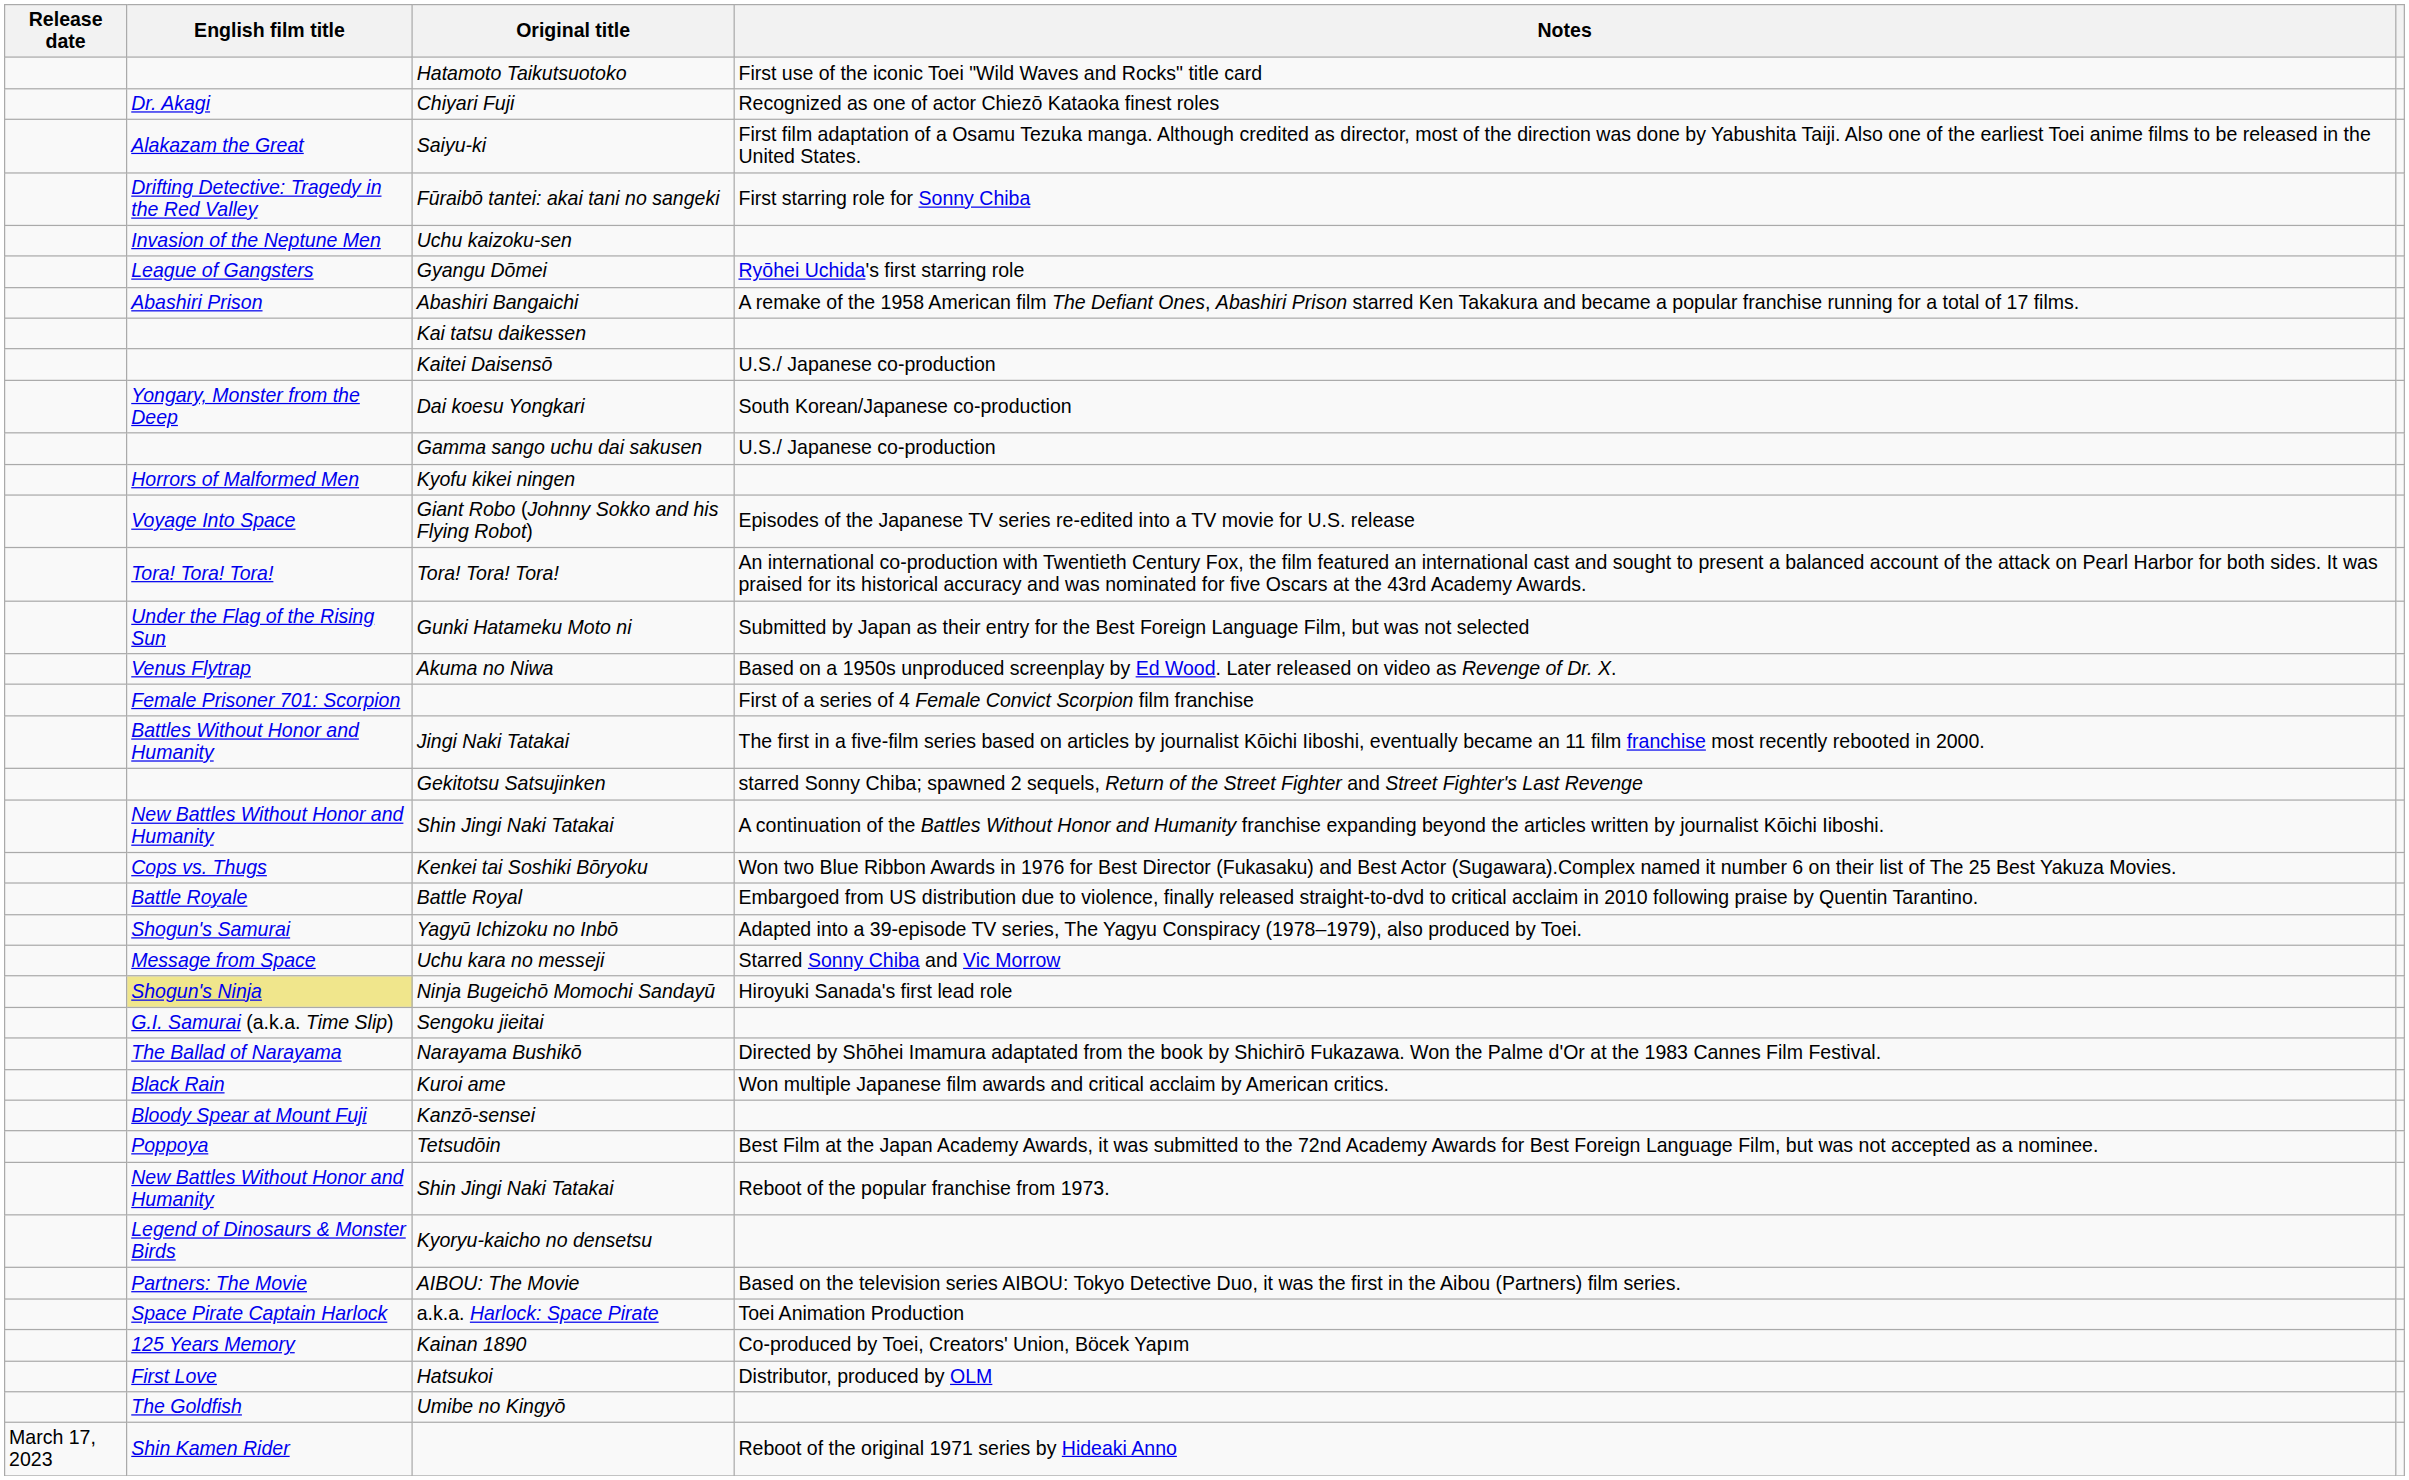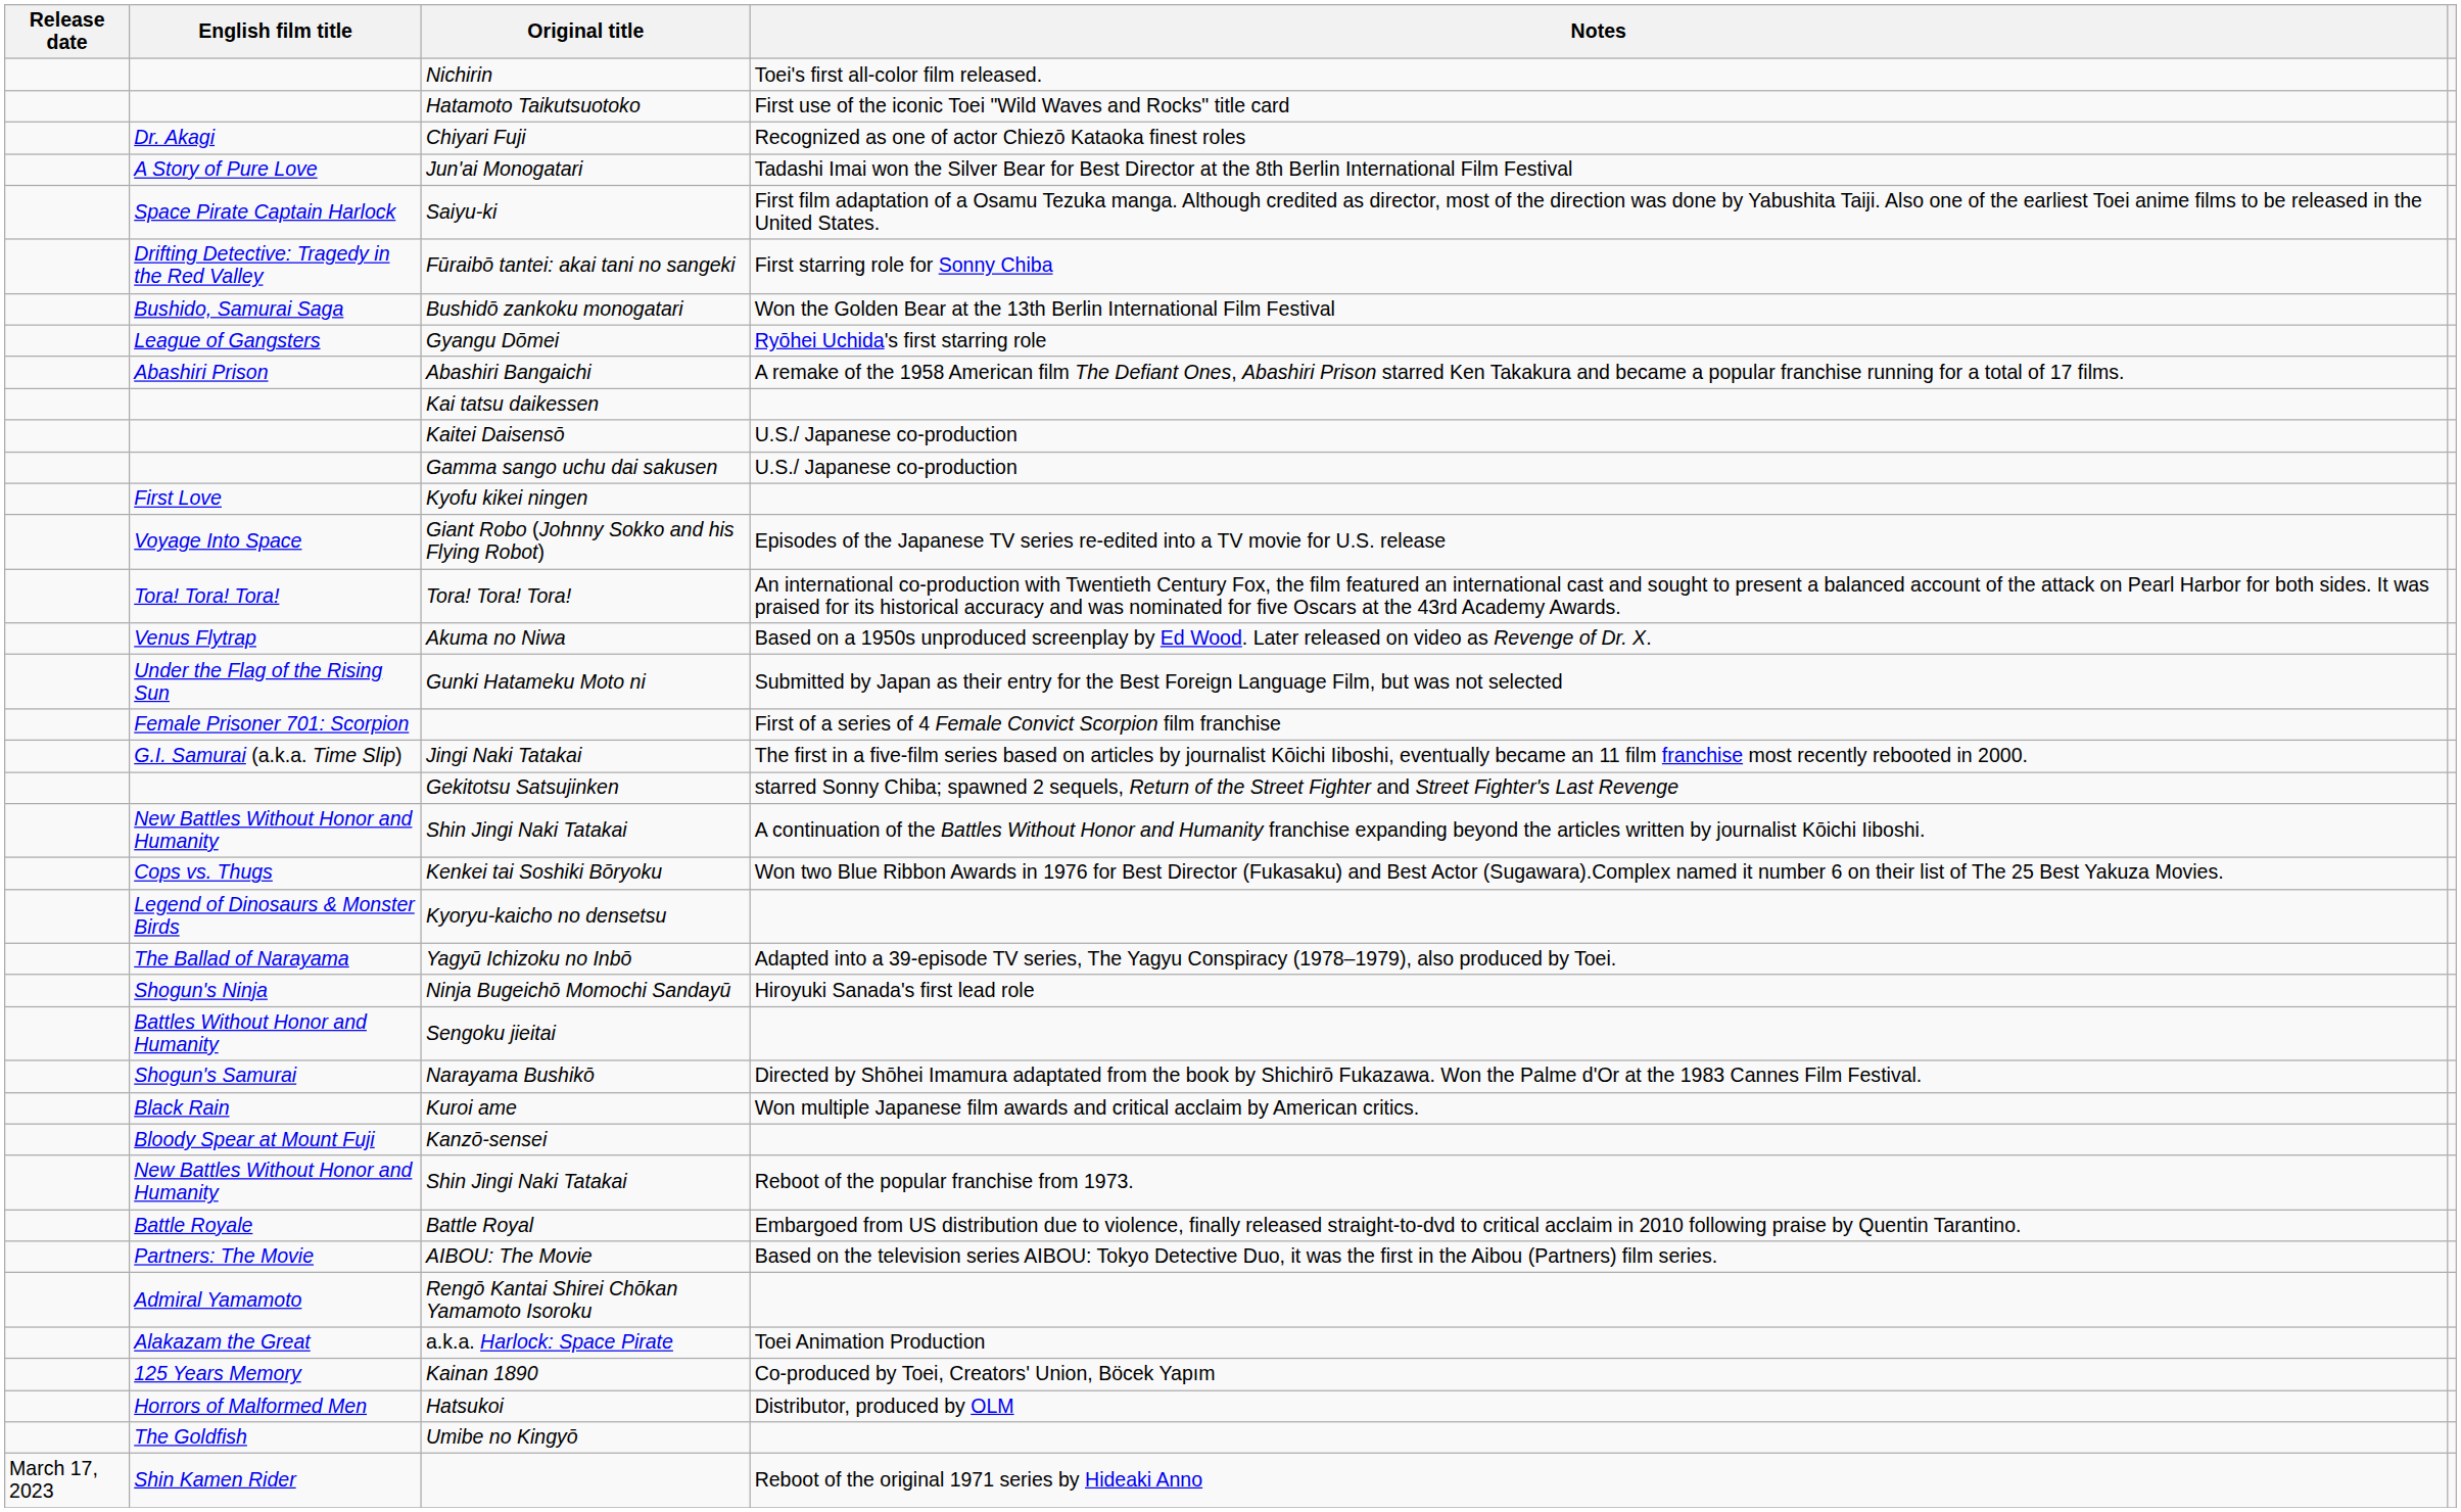 <table class="wikitable sortable">
 <tr>
 <th>Release date</th>
 <th>English film title</th>
 <th>Original title</th>
 <th>Notes</th>
 <th></th>
+</tr>
+<tr>
+<td></td>
+<td></td>
+<td><em>Nichirin</em></td>
+<td>Toei's first all-color film released.</td>
+<td></td>
 </tr>
 <tr>
 <td></td>
 <td></td>
 <td><em>Hatamoto Taikutsuotoko</em></td>
 <td>First use of the iconic Toei "Wild Waves and Rocks" title card</td>
 <td></td>
 </tr>
 <tr>
 <td></td>
 <td><em><a href='#'>Dr. Akagi</a></em></td>
 <td><em>Chiyari Fuji</em></td>
 <td>Recognized as one of actor Chiezō Kataoka finest roles</td>
 <td></td>
 </tr>
 <tr>
 <td></td>
-<td><em><a href='#'>Alakazam the Great</a></em></td>
+<td><em><a href='#'>A Story of Pure Love</a></em></td>
+<td><em>Jun'ai Monogatari</em></td>
+<td>Tadashi Imai won the Silver Bear for Best Director at the 8th Berlin International Film Festival</td>
+<td></td>
+</tr>
+<tr>
+<td></td>
+<td><em><a href='#'>Space Pirate Captain Harlock</a></em></td>
 <td><em>Saiyu-ki</em></td>
 <td>First film adaptation of a Osamu Tezuka manga. Although credited as director, most of the direction was done by Yabushita Taiji. Also one of the earliest Toei anime films to be released in the United States.</td>
 <td></td>
 </tr>
 <tr>
 <td></td>
 <td><em><a href='#'>Drifting Detective: Tragedy in the Red Valley</a></em></td>
 <td><em>Fūraibō tantei: akai tani no sangeki</em></td>
 <td>First starring role for <a href='#'>Sonny Chiba</a></td>
 <td></td>
 </tr>
 <tr>
 <td></td>
-<td><em><a href='#'>Invasion of the Neptune Men</a></em></td>
-<td><em>Uchu kaizoku-sen</em></td>
-<td></td>
+<td><em><a href='#'>Bushido, Samurai Saga</a></em></td>
+<td><em>Bushidō zankoku monogatari</em></td>
+<td>Won the Golden Bear at the 13th Berlin International Film Festival</td>
 <td></td>
 </tr>
 <tr>
 <td></td>
 <td><em><a href='#'>League of Gangsters</a></em></td>
 <td><em>Gyangu Dōmei</em></td>
 <td><a href='#'>Ryōhei Uchida</a>'s first starring role</td>
 <td></td>
 </tr>
 <tr>
 <td></td>
 <td><em><a href='#'>Abashiri Prison</a></em></td>
 <td><em>Abashiri Bangaichi</em></td>
 <td>A remake of the 1958 American film <em>The Defiant Ones</em>, <em>Abashiri Prison</em> starred Ken Takakura and became a popular franchise running for a total of 17 films.</td>
 <td></td>
 </tr>
 <tr>
 <td></td>
 <td></td>
 <td><em>Kai tatsu daikessen</em></td>
 <td></td>
 <td></td>
 </tr>
 <tr>
 <td></td>
 <td></td>
 <td><em>Kaitei Daisensō</em></td>
 <td>U.S./ Japanese co-production</td>
 <td></td>
 </tr>
 <tr>
 <td></td>
-<td><em><a href='#'>Yongary, Monster from the Deep</a></em></td>
-<td><em>Dai koesu Yongkari</em></td>
-<td>South Korean/Japanese co-production</td>
-<td></td>
-</tr>
-<tr>
-<td></td>
 <td></td>
 <td><em>Gamma sango uchu dai sakusen</em></td>
 <td>U.S./ Japanese co-production</td>
 <td></td>
 </tr>
 <tr>
 <td></td>
-<td><em><a href='#'>Horrors of Malformed Men</a></em></td>
+<td><em><a href='#'>First Love</a></em></td>
 <td><em>Kyofu kikei ningen</em></td>
 <td></td>
 <td></td>
 </tr>
 <tr>
 <td></td>
 <td><em><a href='#'>Voyage Into Space</a></em></td>
 <td><em>Giant Robo</em> (<em>Johnny Sokko and his Flying Robot</em>)</td>
 <td>Episodes of the Japanese TV series re-edited into a TV movie for U.S. release</td>
 <td></td>
 </tr>
 <tr>
 <td></td>
 <td><em><a href='#'>Tora! Tora! Tora!</a></em></td>
 <td><em>Tora! Tora! Tora!</em></td>
 <td>An international co-production with Twentieth Century Fox, the film featured an international cast and sought to present a balanced account of the attack on Pearl Harbor for both sides. It was praised for its historical accuracy and was nominated for five Oscars at the 43rd Academy Awards.</td>
 <td></td>
 </tr>
 <tr>
 <td></td>
-<td><em><a href='#'>Under the Flag of the Rising Sun</a></em></td>
-<td><em>Gunki Hatameku Moto ni</em></td>
-<td>Submitted by Japan as their entry for the Best Foreign Language Film, but was not selected</td>
+<td><a href='#'><em>Venus Flytrap</em></a></td>
+<td><em>Akuma no Niwa</em></td>
+<td>Based on a 1950s unproduced screenplay by <a href='#'>Ed Wood</a>. Later released on video as <em>Revenge of Dr. X</em>.</td>
 <td></td>
 </tr>
 <tr>
 <td></td>
-<td><a href='#'><em>Venus Flytrap</em></a></td>
-<td><em>Akuma no Niwa</em></td>
-<td>Based on a 1950s unproduced screenplay by <a href='#'>Ed Wood</a>. Later released on video as <em>Revenge of Dr. X</em>.</td>
+<td><em><a href='#'>Under the Flag of the Rising Sun</a></em></td>
+<td><em>Gunki Hatameku Moto ni</em></td>
+<td>Submitted by Japan as their entry for the Best Foreign Language Film, but was not selected</td>
 <td></td>
 </tr>
 <tr>
 <td></td>
 <td><em><a href='#'>Female Prisoner 701: Scorpion</a></em></td>
 <td></td>
 <td>First of a series of 4 <em>Female Convict Scorpion</em> film franchise</td>
 <td></td>
 </tr>
 <tr>
 <td></td>
-<td><em><a href='#'>Battles Without Honor and Humanity</a></em></td>
+<td><em><a href='#'>G.I. Samurai</a></em> (a.k.a. <em>Time Slip</em>)</td>
 <td><em>Jingi Naki Tatakai</em></td>
 <td>The first in a five-film series based on articles by journalist Kōichi Iiboshi, eventually became an 11 film <a href='#'>franchise</a> most recently rebooted in 2000.</td>
 <td></td>
 </tr>
 <tr>
 <td></td>
 <td></td>
 <td><em>Gekitotsu Satsujinken</em></td>
 <td>starred Sonny Chiba; spawned 2 sequels, <em>Return of the Street Fighter</em> and <em>Street Fighter's Last Revenge</em></td>
 <td></td>
 </tr>
 <tr>
 <td></td>
 <td><em><a href='#'>New Battles Without Honor and Humanity</a></em></td>
 <td><em>Shin Jingi Naki Tatakai</em></td>
 <td>A continuation of the <em>Battles Without Honor and Humanity</em> franchise expanding beyond the articles written by journalist Kōichi Iiboshi.</td>
 <td></td>
 </tr>
 <tr>
 <td></td>
 <td><em><a href='#'>Cops vs. Thugs</a></em></td>
 <td><em>Kenkei tai Soshiki Bōryoku</em></td>
 <td>Won two Blue Ribbon Awards in 1976 for Best Director (Fukasaku) and Best Actor (Sugawara).Complex named it number 6 on their list of The 25 Best Yakuza Movies.</td>
 <td></td>
 </tr>
 <tr>
 <td></td>
-<td><em><a href='#'>Battle Royale</a></em></td>
-<td><em>Battle Royal</em></td>
-<td>Embargoed from US distribution due to violence, finally released straight-to-dvd to critical acclaim in 2010 following praise by Quentin Tarantino.</td>
+<td><em><a href='#'>Legend of Dinosaurs & Monster Birds</a></em></td>
+<td><em>Kyoryu-kaicho no densetsu</em></td>
+<td></td>
 <td></td>
 </tr>
 <tr>
 <td></td>
-<td><em><a href='#'>Shogun's Samurai</a></em></td>
+<td><em><a href='#'>The Ballad of Narayama</a></em></td>
 <td><em>Yagyū Ichizoku no Inbō</em></td>
 <td>Adapted into a 39-episode TV series, The Yagyu Conspiracy (1978–1979), also produced by Toei.</td>
 <td></td>
 </tr>
 <tr>
 <td></td>
-<td><em><a href='#'>Message from Space</a></em></td>
-<td><em>Uchu kara no messeji</em></td>
-<td>Starred <a href='#'>Sonny Chiba</a> and <a href='#'>Vic Morrow</a></td>
-<td></td>
-</tr>
-<tr>
-<td></td>
-<td style="background: khaki;"><em><a href='#'>Shogun's Ninja</a></em></td>
+<td><em><a href='#'>Shogun's Ninja</a></em></td>
 <td><em>Ninja Bugeichō Momochi Sandayū</em></td>
 <td>Hiroyuki Sanada's first lead role</td>
 <td></td>
 </tr>
 <tr>
 <td></td>
-<td><em><a href='#'>G.I. Samurai</a></em> (a.k.a. <em>Time Slip</em>)</td>
+<td><em><a href='#'>Battles Without Honor and Humanity</a></em></td>
 <td><em>Sengoku jieitai</em></td>
 <td></td>
 <td></td>
 </tr>
 <tr>
 <td></td>
-<td><em><a href='#'>The Ballad of Narayama</a></em></td>
+<td><em><a href='#'>Shogun's Samurai</a></em></td>
 <td><em>Narayama Bushikō</em></td>
 <td>Directed by Shōhei Imamura adaptated from the book by Shichirō Fukazawa. Won the Palme d'Or at the 1983 Cannes Film Festival.</td>
 <td></td>
 </tr>
 <tr>
 <td></td>
 <td><em><a href='#'>Black Rain</a></em></td>
 <td><em>Kuroi ame</em></td>
 <td>Won multiple Japanese film awards and critical acclaim by American critics.</td>
 <td></td>
 </tr>
 <tr>
 <td></td>
 <td><em><a href='#'>Bloody Spear at Mount Fuji</a></em></td>
 <td><em>Kanzō-sensei</em></td>
 <td></td>
 <td></td>
 </tr>
 <tr>
 <td></td>
-<td><em><a href='#'>Poppoya</a></em></td>
-<td><em>Tetsudōin</em></td>
-<td>Best Film at the Japan Academy Awards, it was submitted to the 72nd Academy Awards for Best Foreign Language Film, but was not accepted as a nominee.</td>
-<td></td>
-</tr>
-<tr>
-<td></td>
 <td><em><a href='#'>New Battles Without Honor and Humanity</a></em></td>
 <td><em>Shin Jingi Naki Tatakai</em></td>
 <td>Reboot of the popular franchise from 1973.</td>
 <td></td>
 </tr>
 <tr>
 <td></td>
-<td><em><a href='#'>Legend of Dinosaurs & Monster Birds</a></em></td>
-<td><em>Kyoryu-kaicho no densetsu</em></td>
-<td></td>
+<td><em><a href='#'>Battle Royale</a></em></td>
+<td><em>Battle Royal</em></td>
+<td>Embargoed from US distribution due to violence, finally released straight-to-dvd to critical acclaim in 2010 following praise by Quentin Tarantino.</td>
 <td></td>
 </tr>
 <tr>
 <td></td>
 <td><em><a href='#'>Partners: The Movie</a></em></td>
 <td><em>AIBOU: The Movie</em></td>
 <td>Based on the television series AIBOU: Tokyo Detective Duo, it was the first in the Aibou (Partners) film series.</td>
 <td></td>
 </tr>
 <tr>
 <td></td>
-<td><em><a href='#'>Space Pirate Captain Harlock</a></em></td>
+<td><em><a href='#'>Admiral Yamamoto</a></em></td>
+<td><em>Rengō Kantai Shirei Chōkan Yamamoto Isoroku</em></td>
+<td></td>
+<td></td>
+</tr>
+<tr>
+<td></td>
+<td><em><a href='#'>Alakazam the Great</a></em></td>
 <td>a.k.a. <em><a href='#'>Harlock: Space Pirate</a></em></td>
 <td>Toei Animation Production</td>
 <td></td>
 </tr>
 <tr>
 <td></td>
 <td><em><a href='#'>125 Years Memory</a></em></td>
 <td><em>Kainan 1890</em></td>
 <td>Co-produced by Toei, Creators' Union, Böcek Yapım</td>
 <td></td>
 </tr>
 <tr>
 <td></td>
-<td><em><a href='#'>First Love</a></em></td>
+<td><em><a href='#'>Horrors of Malformed Men</a></em></td>
 <td><em>Hatsukoi</em></td>
 <td>Distributor, produced by <a href='#'>OLM</a></td>
 <td></td>
 </tr>
 <tr>
 <td></td>
 <td><em><a href='#'>The Goldfish</a></em></td>
 <td><em>Umibe no Kingyō</em></td>
 <td></td>
 <td></td>
 </tr>
 <tr>
 <td>March 17, 2023</td>
 <td><em><a href='#'>Shin Kamen Rider</a> </em></td>
 <td></td>
 <td>Reboot of the original 1971 series by <a href='#'>Hideaki Anno</a></td>
 <td></td>
 </tr>
 </table>
